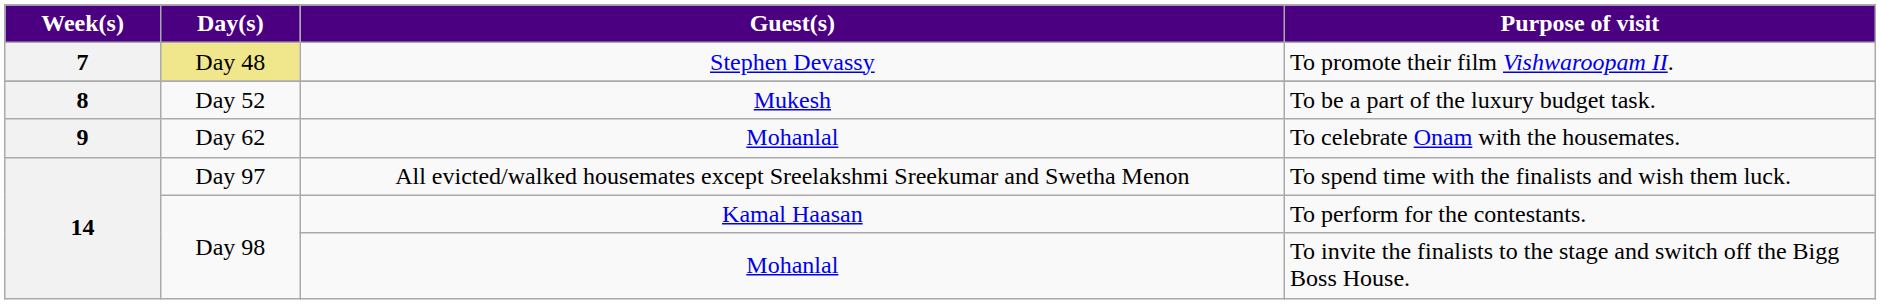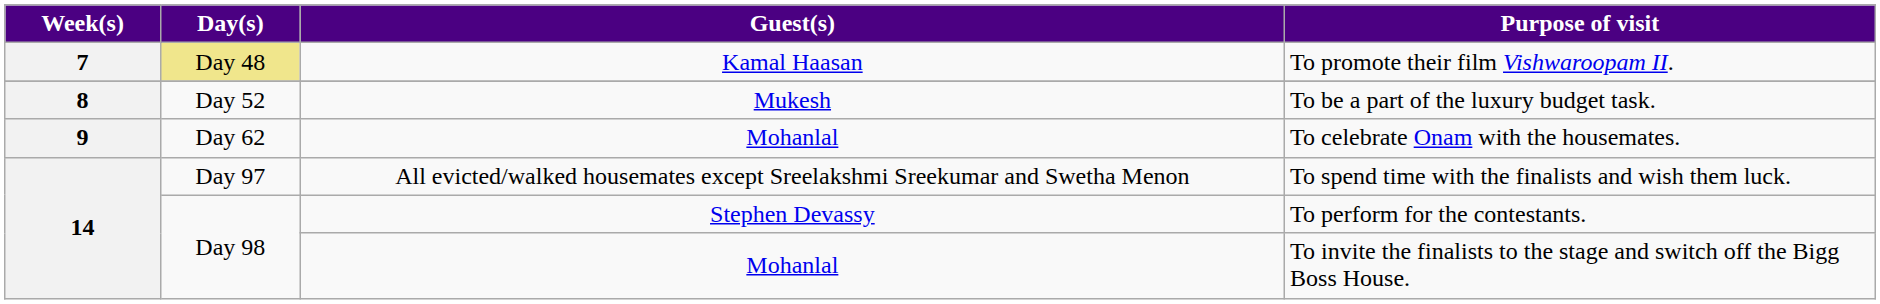 <table class="wikitable sortable" style="text-align:center;">
 <tr>
 <th scope="col" style="background:#4B0082; color:white; width:3%;">Week(s)</th>
 <th scope="col" style="background:#4B0082; color:white; width:3%;">Day(s)</th>
 <th scope="col" style="background:#4B0082; color:white; width:25%;">Guest(s)</th>
 <th scope="col" style="background:#4B0082; color:white; width:15%;" class="unsortable">Purpose of visit</th>
 </tr>
 <tr>
 <th scope="row">7</th>
 <td style="background: khaki;">Day 48</td>
-<td><a href='#'>Stephen Devassy</a></td>
+<td><a href='#'>Kamal Haasan</a></td>
 <td align="left">To promote their film <em><a href='#'>Vishwaroopam II</a></em>.</td>
 </tr>
 <tr>
 </tr>
 <tr>
 <th scope="row">8</th>
 <td>Day 52</td>
 <td><a href='#'>Mukesh</a></td>
 <td align="left">To be a part of the luxury budget task.</td>
 </tr>
 <tr>
 <th scope="row">9</th>
 <td>Day 62</td>
 <td><a href='#'>Mohanlal</a></td>
 <td align="left">To celebrate <a href='#'>Onam</a> with the housemates.</td>
 </tr>
 <tr>
 <th scope="rowgroup" rowspan=3>14</th>
 <td>Day 97</td>
 <td>All evicted/walked housemates except Sreelakshmi Sreekumar and Swetha Menon </td>
 <td align="left">To spend time with the finalists and wish them luck.</td>
 </tr>
 <tr>
 <td rowspan=2>Day 98</td>
-<td><a href='#'>Kamal Haasan</a></td>
+<td><a href='#'>Stephen Devassy</a></td>
 <td align="left">To perform for the contestants.</td>
 </tr>
 <tr>
 <td><a href='#'>Mohanlal</a></td>
 <td align="left">To invite the finalists to the stage and switch off the Bigg Boss House.</td>
 </tr>
 </table>
